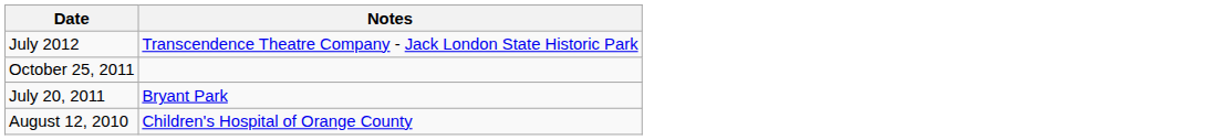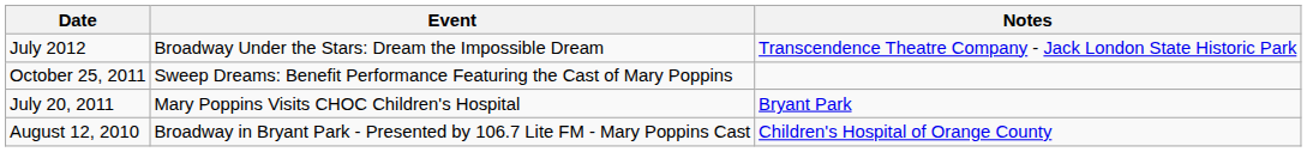 <table class="wikitable" style="font-size: 90%;">
 <tr>
 <th>Date</th>
+<th>Event</th>
 <th>Notes</th>
 </tr>
 <tr>
 <td>July 2012</td>
+<td>Broadway Under the Stars: Dream the Impossible Dream</td>
 <td><a href='#'>Transcendence Theatre Company</a> - <a href='#'>Jack London State Historic Park</a></td>
 </tr>
 <tr>
 <td>October 25, 2011</td>
+<td>Sweep Dreams: Benefit Performance Featuring the Cast of Mary Poppins</td>
 <td></td>
 </tr>
 <tr>
 <td>July 20, 2011</td>
+<td>Mary Poppins Visits CHOC Children's Hospital</td>
 <td><a href='#'>Bryant Park</a></td>
 </tr>
 <tr>
 <td>August 12, 2010</td>
+<td>Broadway in Bryant Park - Presented by 106.7 Lite FM - Mary Poppins Cast</td>
 <td><a href='#'>Children's Hospital of Orange County</a></td>
 </tr>
 </table>
